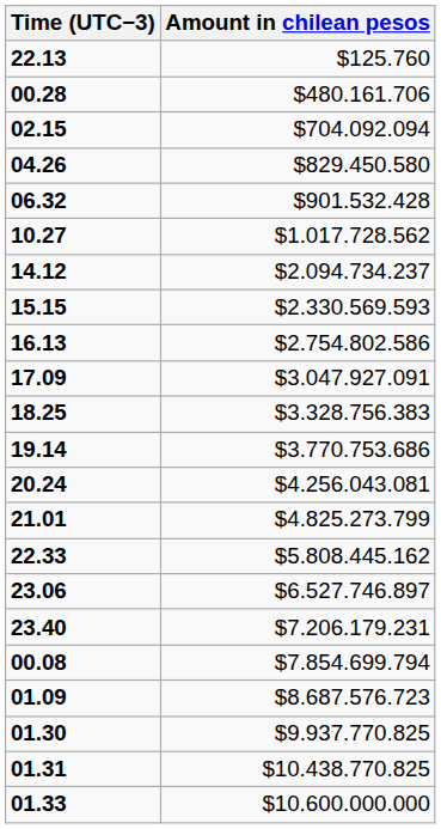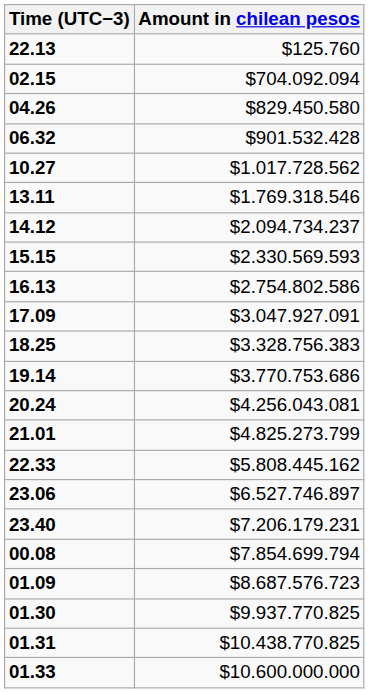 <table class="wikitable">
 <tr>
 <th>Time (UTC−3)</th>
 <th>Amount in <a href='#'>chilean pesos</a></th>
 </tr>
 <tr align=right>
 <td align=left><strong>22.13</strong></td>
 <td>$125.760</td>
-</tr>
-<tr align=right>
-<td align=left><strong>00.28</strong></td>
-<td>$480.161.706</td>
 </tr>
 <tr align=right>
 <td align=left><strong>02.15</strong></td>
 <td>$704.092.094</td>
 </tr>
 <tr align=right>
 <td align=left><strong>04.26</strong></td>
 <td>$829.450.580</td>
 </tr>
 <tr align=right>
 <td align=left><strong>06.32</strong></td>
 <td>$901.532.428</td>
 </tr>
 <tr align=right>
 <td align=left><strong>10.27</strong></td>
 <td>$1.017.728.562</td>
+</tr>
+<tr align=right>
+<td align=left><strong>13.11</strong></td>
+<td>$1.769.318.546</td>
 </tr>
 <tr align=right>
 <td align=left><strong>14.12</strong></td>
 <td>$2.094.734.237</td>
 </tr>
 <tr align=right>
 <td align=left><strong>15.15</strong></td>
 <td>$2.330.569.593</td>
 </tr>
 <tr align=right>
 <td align=left><strong>16.13</strong></td>
 <td>$2.754.802.586</td>
 </tr>
 <tr align=right>
 <td align=left><strong>17.09</strong></td>
 <td>$3.047.927.091</td>
 </tr>
 <tr align=right>
 <td align=left><strong>18.25</strong></td>
 <td>$3.328.756.383</td>
 </tr>
 <tr align=right>
 <td align=left><strong>19.14</strong></td>
 <td>$3.770.753.686</td>
 </tr>
 <tr align=right>
 <td align=left><strong>20.24</strong></td>
 <td>$4.256.043.081</td>
 </tr>
 <tr align=right>
 <td align=left><strong>21.01</strong></td>
 <td>$4.825.273.799</td>
 </tr>
 <tr align=right>
 <td align=left><strong>22.33</strong></td>
 <td>$5.808.445.162</td>
 </tr>
 <tr align=right>
 <td align=left><strong>23.06</strong></td>
 <td>$6.527.746.897</td>
 </tr>
 <tr align=right>
 <td align=left><strong>23.40</strong></td>
 <td>$7.206.179.231</td>
 </tr>
 <tr align=right>
 <td align=left><strong>00.08</strong></td>
 <td>$7.854.699.794</td>
 </tr>
 <tr align=right>
 <td align=left><strong>01.09</strong></td>
 <td>$8.687.576.723</td>
 </tr>
 <tr align=right>
 <td align=left><strong>01.30</strong></td>
 <td>$9.937.770.825</td>
 </tr>
 <tr align=right>
 <td align=left><strong>01.31</strong></td>
 <td>$10.438.770.825</td>
 </tr>
 <tr align=right>
 <td align=left><strong>01.33</strong></td>
 <td>$10.600.000.000</td>
 </tr>
 </table>
